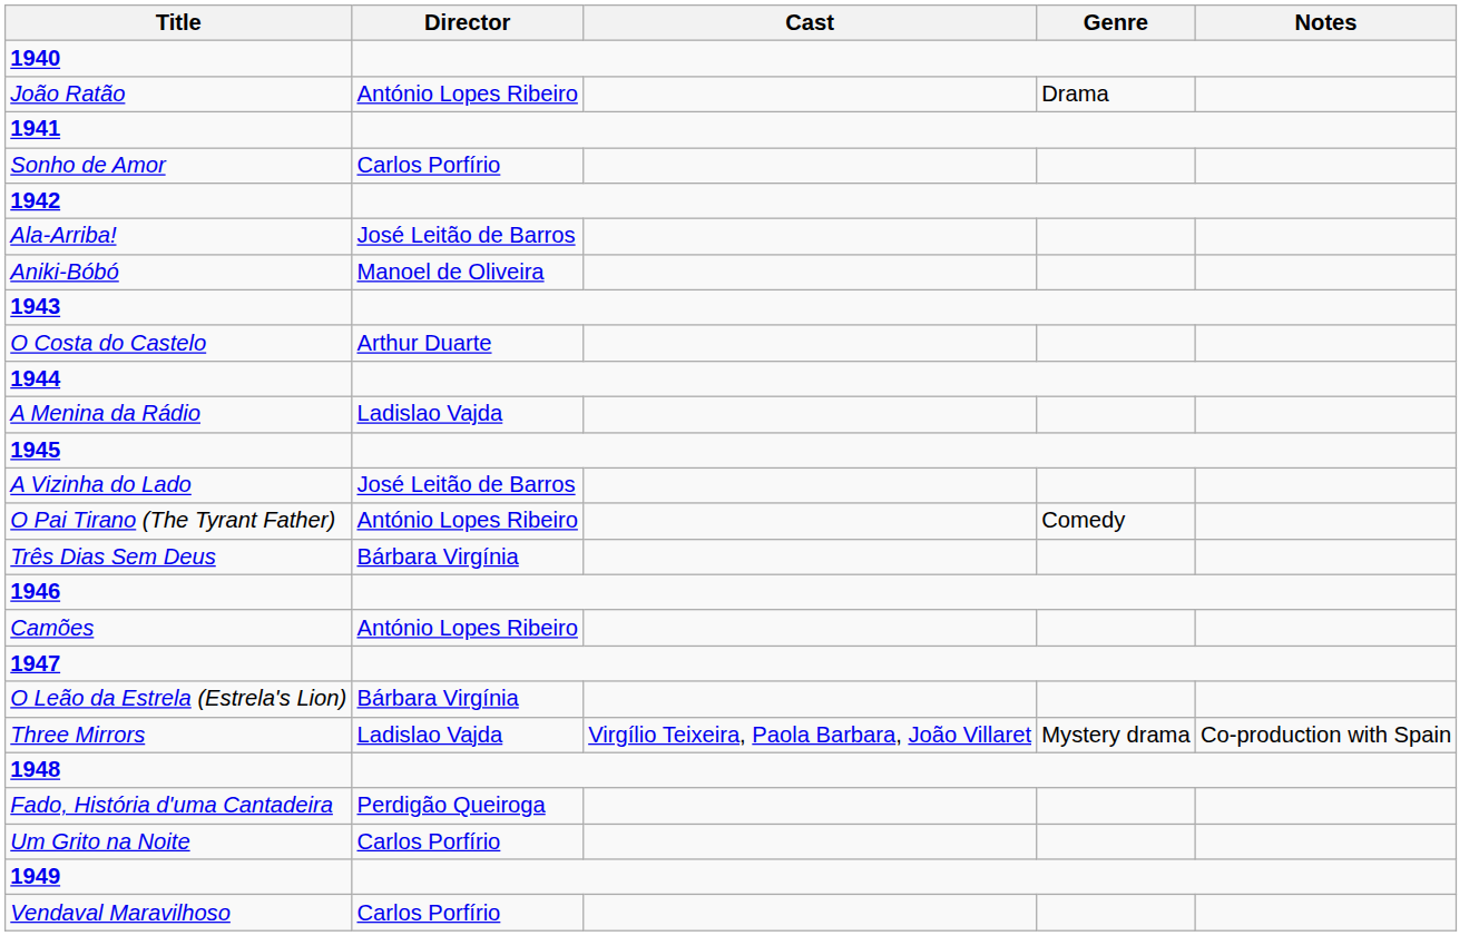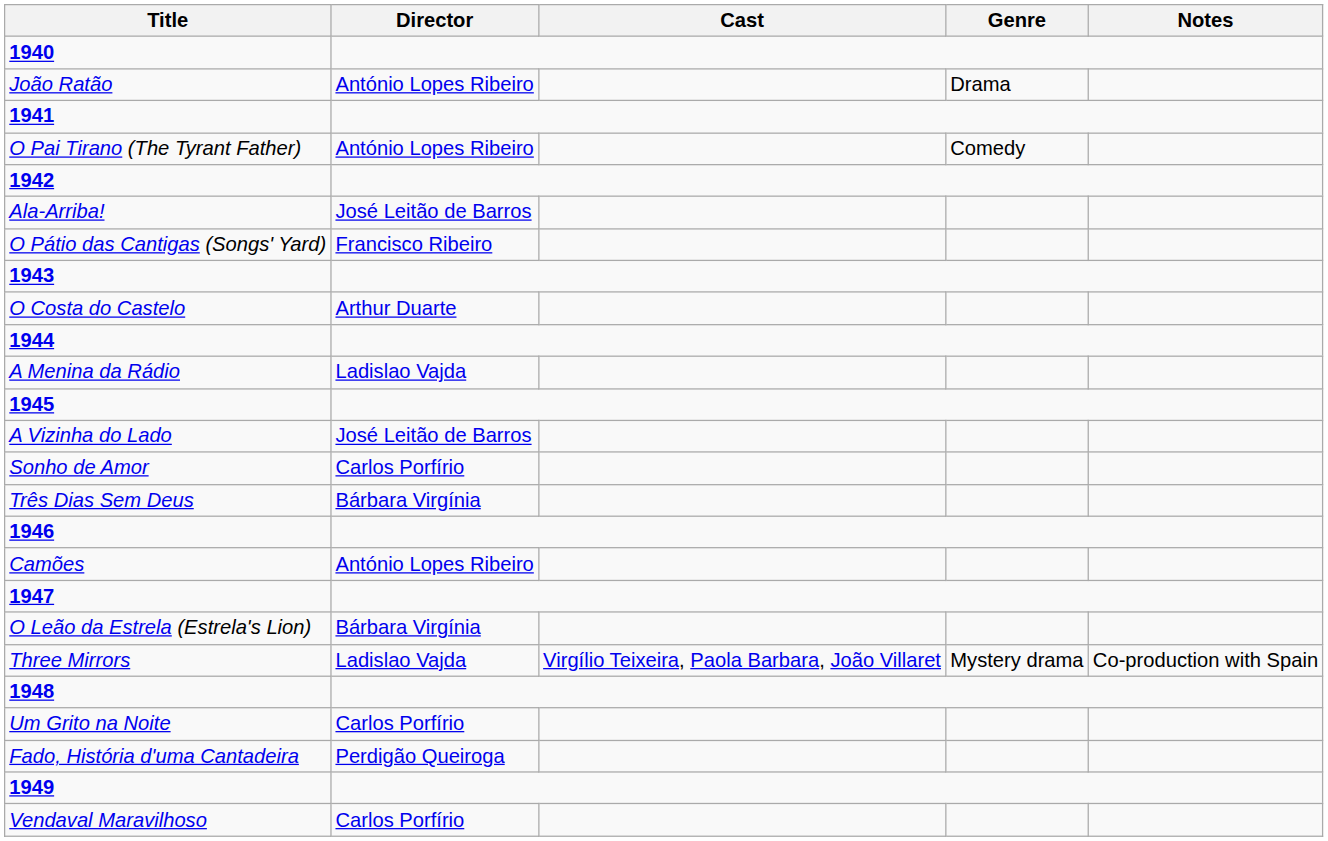 <table class="wikitable">
 <tr>
 <th>Title</th>
 <th>Director</th>
 <th>Cast</th>
 <th>Genre</th>
 <th>Notes</th>
 </tr>
 <tr>
 <td><strong><a href='#'>1940</a></strong></td>
 </tr>
 <tr>
 <td><em><a href='#'>João Ratão</a></em></td>
 <td><a href='#'>António Lopes Ribeiro</a></td>
 <td></td>
 <td>Drama</td>
 <td></td>
 </tr>
 <tr>
 <td><strong><a href='#'>1941</a></strong></td>
 </tr>
 <tr>
-<td><em><a href='#'>Sonho de Amor</a></em></td>
-<td><a href='#'>Carlos Porfírio</a></td>
+<td><em><a href='#'>O Pai Tirano</a></em> <em>(The Tyrant Father)</em></td>
+<td><a href='#'>António Lopes Ribeiro</a></td>
 <td></td>
-<td></td>
+<td>Comedy</td>
 <td></td>
 </tr>
 <tr>
 <td><strong><a href='#'>1942</a></strong></td>
 </tr>
 <tr>
 <td><em><a href='#'>Ala-Arriba!</a></em></td>
 <td><a href='#'>José Leitão de Barros</a></td>
 <td></td>
 <td></td>
 <td></td>
 </tr>
 <tr>
-<td><em><a href='#'>Aniki-Bóbó</a></em></td>
-<td><a href='#'>Manoel de Oliveira</a></td>
+<td><em><a href='#'>O Pátio das Cantigas</a></em> <em>(Songs' Yard)</em></td>
+<td><a href='#'>Francisco Ribeiro</a></td>
 <td></td>
 <td></td>
 <td></td>
 </tr>
 <tr>
 <td><strong><a href='#'>1943</a></strong></td>
 </tr>
 <tr>
 <td><em><a href='#'>O Costa do Castelo</a></em></td>
 <td><a href='#'>Arthur Duarte</a></td>
 <td></td>
 <td></td>
 <td></td>
 </tr>
 <tr>
 <td><strong><a href='#'>1944</a></strong></td>
 </tr>
 <tr>
 <td><em><a href='#'>A Menina da Rádio</a></em></td>
 <td><a href='#'>Ladislao Vajda</a></td>
 <td></td>
 <td></td>
 <td></td>
 </tr>
 <tr>
 <td><strong><a href='#'>1945</a></strong></td>
 </tr>
 <tr>
 <td><em><a href='#'>A Vizinha do Lado</a></em></td>
 <td><a href='#'>José Leitão de Barros</a></td>
 <td></td>
 <td></td>
 <td></td>
 </tr>
 <tr>
-<td><em><a href='#'>O Pai Tirano</a></em> <em>(The Tyrant Father)</em></td>
-<td><a href='#'>António Lopes Ribeiro</a></td>
+<td><em><a href='#'>Sonho de Amor</a></em></td>
+<td><a href='#'>Carlos Porfírio</a></td>
 <td></td>
-<td>Comedy</td>
+<td></td>
 <td></td>
 </tr>
 <tr>
 <td><em><a href='#'>Três Dias Sem Deus</a></em></td>
 <td><a href='#'>Bárbara Virgínia</a></td>
 <td></td>
 <td></td>
 <td></td>
 </tr>
 <tr>
 <td><strong><a href='#'>1946</a></strong></td>
 </tr>
 <tr>
 <td><em><a href='#'>Camões</a></em></td>
 <td><a href='#'>António Lopes Ribeiro</a></td>
 <td></td>
 <td></td>
 <td></td>
 </tr>
 <tr>
 <td><strong><a href='#'>1947</a></strong></td>
 </tr>
 <tr>
 <td><em><a href='#'>O Leão da Estrela</a></em> <em>(Estrela's Lion)</em></td>
 <td><a href='#'>Bárbara Virgínia</a></td>
 <td></td>
 <td></td>
 <td></td>
 </tr>
 <tr>
 <td><em><a href='#'>Three Mirrors</a></em></td>
 <td><a href='#'>Ladislao Vajda</a></td>
 <td><a href='#'>Virgílio Teixeira</a>, <a href='#'>Paola Barbara</a>, <a href='#'>João Villaret</a></td>
 <td>Mystery drama</td>
 <td>Co-production with Spain</td>
 </tr>
 <tr>
 <td><strong><a href='#'>1948</a></strong></td>
 </tr>
 <tr>
-<td><em><a href='#'>Fado, História d'uma Cantadeira</a></em></td>
-<td><a href='#'>Perdigão Queiroga</a></td>
+<td><em><a href='#'>Um Grito na Noite</a></em></td>
+<td><a href='#'>Carlos Porfírio</a></td>
 <td></td>
 <td></td>
 <td></td>
 </tr>
 <tr>
-<td><em><a href='#'>Um Grito na Noite</a></em></td>
-<td><a href='#'>Carlos Porfírio</a></td>
+<td><em><a href='#'>Fado, História d'uma Cantadeira</a></em></td>
+<td><a href='#'>Perdigão Queiroga</a></td>
 <td></td>
 <td></td>
 <td></td>
 </tr>
 <tr>
 <td><strong><a href='#'>1949</a></strong></td>
 </tr>
 <tr>
 <td><em><a href='#'>Vendaval Maravilhoso</a></em></td>
 <td><a href='#'>Carlos Porfírio</a></td>
 <td></td>
 <td></td>
 <td></td>
 </tr>
 </table>
